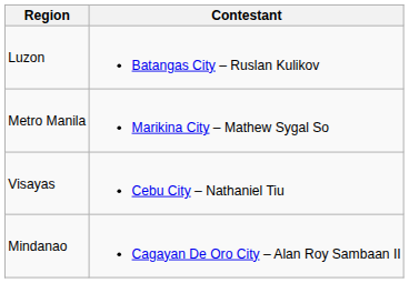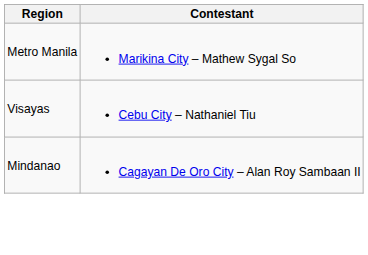 <table class="wikitable" style="font-size:85%;">
 <tr>
 <th>Region</th>
 <th>Contestant</th>
-</tr>
-<tr>
-<td>Luzon</td>
-<td><br><ul><li><a href='#'>Batangas City</a> – Ruslan Kulikov</li></ul></td>
 </tr>
 <tr>
 <td>Metro Manila</td>
 <td><br><ul><li><a href='#'>Marikina City</a> – Mathew Sygal So</li></ul></td>
 </tr>
 <tr>
 <td>Visayas</td>
 <td><br><ul><li><a href='#'>Cebu City</a> – Nathaniel Tiu</li></ul></td>
 </tr>
 <tr>
 <td>Mindanao</td>
 <td><br><ul><li><a href='#'>Cagayan De Oro City</a> – Alan Roy Sambaan II</li></ul></td>
 </tr>
 </table>
